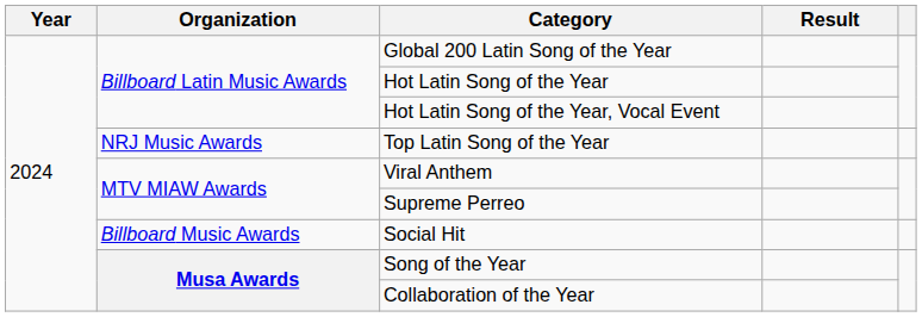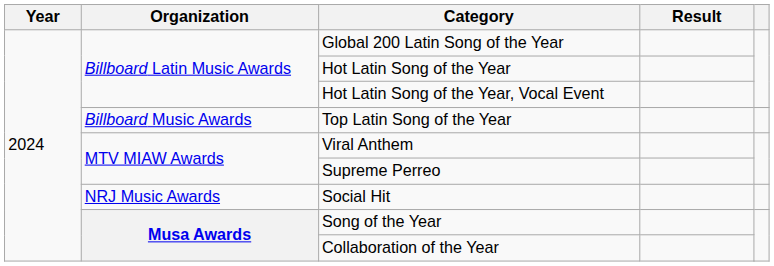 <table class="wikitable sortable plainrowheaders" style="border:none; width:60%;">
 <tr>
 <th scope="col" style="width:10%;">Year</th>
 <th scope="col">Organization</th>
 <th scope="col">Category</th>
 <th scope="col" style="width:15%;">Result</th>
 <th class="unsortable" scope="col" style="width:2%;"></th>
 </tr>
 <tr>
 <td rowspan="9">2024</td>
 <td rowspan="3"><a href='#'><em>Billboard</em> Latin Music Awards</a></td>
 <td>Global 200 Latin Song of the Year</td>
 <td></td>
 <td rowspan="3" style="text-align:center;"><br></td>
 </tr>
 <tr>
 <td>Hot Latin Song of the Year</td>
 <td></td>
 </tr>
 <tr>
 <td>Hot Latin Song of the Year, Vocal Event</td>
 <td></td>
 </tr>
 <tr>
-<td><a href='#'>NRJ Music Awards</a></td>
+<td><a href='#'><em>Billboard</em> Music Awards</a></td>
 <td>Top Latin Song of the Year</td>
 <td></td>
 <td style="text-align:center;"></td>
 </tr>
 <tr>
 <td rowspan="2"><a href='#'>MTV MIAW Awards</a></td>
 <td>Viral Anthem</td>
 <td></td>
 <td rowspan="2" style="text-align:center;"><br></td>
 </tr>
 <tr>
 <td>Supreme Perreo</td>
 <td></td>
 </tr>
 <tr>
-<td><a href='#'><em>Billboard</em> Music Awards</a></td>
+<td><a href='#'>NRJ Music Awards</a></td>
 <td>Social Hit</td>
 <td></td>
 <td style="text-align:center;"></td>
 </tr>
 <tr>
 <th rowspan="2" scope="row"><a href='#'>Musa Awards</a></th>
 <td>Song of the Year</td>
 <td></td>
 <td rowspan="3" style="text-align:center"></td>
 </tr>
 <tr>
 <td>Collaboration of the Year</td>
 <td></td>
 </tr>
 <tr>
 </tr>
 </table>
